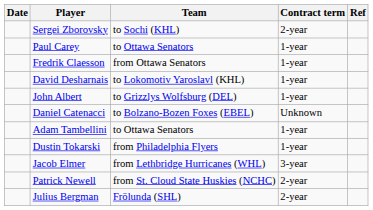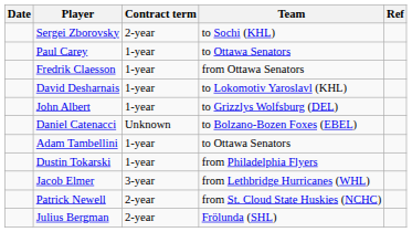 <table class="wikitable">
 <tr>
 <th>Date</th>
 <th>Player</th>
+<th>Contract term</th>
 <th>Team</th>
-<th>Contract term</th>
 <th>Ref</th>
 </tr>
 <tr>
 <td></td>
 <td><a href='#'>Sergei Zborovsky</a></td>
+<td>2-year</td>
 <td>to <a href='#'>Sochi</a> (<a href='#'>KHL</a>)</td>
-<td>2-year</td>
 <td></td>
 </tr>
 <tr>
 <td></td>
 <td><a href='#'>Paul Carey</a></td>
+<td>1-year</td>
 <td>to <a href='#'>Ottawa Senators</a></td>
-<td>1-year</td>
 <td></td>
 </tr>
 <tr>
 <td></td>
 <td><a href='#'>Fredrik Claesson</a></td>
+<td>1-year</td>
 <td>from Ottawa Senators</td>
-<td>1-year</td>
 <td></td>
 </tr>
 <tr>
 <td></td>
 <td><a href='#'>David Desharnais</a></td>
+<td>1-year</td>
 <td>to <a href='#'>Lokomotiv Yaroslavl</a> (KHL)</td>
-<td>1-year</td>
 <td></td>
 </tr>
 <tr>
 <td></td>
 <td><a href='#'>John Albert</a></td>
+<td>1-year</td>
 <td>to <a href='#'>Grizzlys Wolfsburg</a> (<a href='#'>DEL</a>)</td>
-<td>1-year</td>
 <td></td>
 </tr>
 <tr>
 <td></td>
 <td><a href='#'>Daniel Catenacci</a></td>
+<td>Unknown</td>
 <td>to <a href='#'>Bolzano-Bozen Foxes</a> (<a href='#'>EBEL</a>)</td>
-<td>Unknown</td>
 <td></td>
 </tr>
 <tr>
 <td></td>
 <td><a href='#'>Adam Tambellini</a></td>
+<td>1-year</td>
 <td>to Ottawa Senators</td>
-<td>1-year</td>
 <td></td>
 </tr>
 <tr>
 <td></td>
 <td><a href='#'>Dustin Tokarski</a></td>
+<td>1-year</td>
 <td>from <a href='#'>Philadelphia Flyers</a></td>
-<td>1-year</td>
 <td></td>
 </tr>
 <tr>
 <td></td>
 <td><a href='#'>Jacob Elmer</a></td>
+<td>3-year</td>
 <td>from <a href='#'>Lethbridge Hurricanes</a> (<a href='#'>WHL</a>)</td>
-<td>3-year</td>
 <td></td>
 </tr>
 <tr>
 <td></td>
 <td><a href='#'>Patrick Newell</a></td>
+<td>2-year</td>
 <td>from <a href='#'>St. Cloud State Huskies</a> (<a href='#'>NCHC</a>)</td>
-<td>2-year</td>
 <td></td>
 </tr>
 <tr>
 <td></td>
 <td><a href='#'>Julius Bergman</a></td>
+<td>2-year</td>
 <td><a href='#'>Frölunda</a> (<a href='#'>SHL</a>)</td>
-<td>2-year</td>
 <td></td>
 </tr>
 </table>
